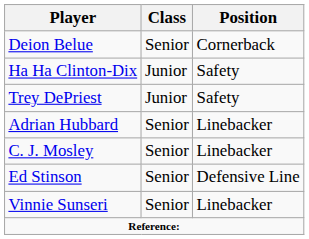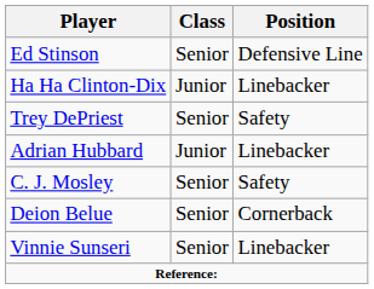 <table class="wikitable" border="1">
 <tr ;>
 <th>Player</th>
 <th>Class</th>
 <th>Position</th>
 </tr>
 <tr>
-<td><a href='#'>Deion Belue</a></td>
+<td><a href='#'>Ed Stinson</a></td>
 <td>Senior</td>
-<td>Cornerback</td>
+<td>Defensive Line</td>
 </tr>
 <tr>
 <td><a href='#'>Ha Ha Clinton-Dix</a></td>
 <td>Junior</td>
-<td>Safety</td>
+<td>Linebacker</td>
 </tr>
 <tr>
 <td><a href='#'>Trey DePriest</a></td>
-<td>Junior</td>
+<td>Senior</td>
 <td>Safety</td>
 </tr>
 <tr>
 <td><a href='#'>Adrian Hubbard</a></td>
-<td>Senior</td>
+<td>Junior</td>
 <td>Linebacker</td>
 </tr>
 <tr>
 <td><a href='#'>C. J. Mosley</a></td>
 <td>Senior</td>
-<td>Linebacker</td>
+<td>Safety</td>
 </tr>
 <tr>
-<td><a href='#'>Ed Stinson</a></td>
+<td><a href='#'>Deion Belue</a></td>
 <td>Senior</td>
-<td>Defensive Line</td>
+<td>Cornerback</td>
 </tr>
 <tr>
 <td><a href='#'>Vinnie Sunseri</a></td>
 <td>Senior</td>
 <td>Linebacker</td>
 </tr>
 <tr>
 <td colspan="3" style="font-size: 8pt" align="center"><strong>Reference:</strong></td>
 </tr>
 </table>
